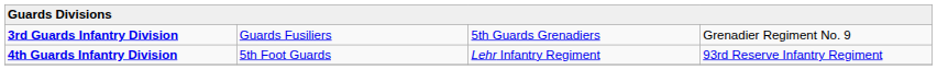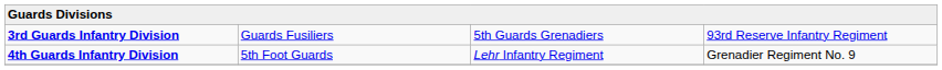 <table class="wikitable">
 <tr>
 <td style="background:#efefef;" style="text-align: center;" colspan="4"><strong>Guards Divisions</strong></td>
 </tr>
 <tr>
 <td width="20%"><strong><a href='#'>3rd Guards Infantry Division</a></strong></td>
 <td width="20%"><a href='#'>Guards Fusiliers</a></td>
 <td><a href='#'>5th Guards Grenadiers</a></td>
-<td width="20%">Grenadier Regiment No. 9</td>
+<td><a href='#'>93rd Reserve Infantry Regiment</a></td>
 </tr>
 <tr>
 <td><strong><a href='#'>4th Guards Infantry Division</a></strong></td>
 <td><a href='#'>5th Foot Guards</a></td>
 <td width="20%"><a href='#'><em>Lehr</em> Infantry Regiment</a></td>
-<td><a href='#'>93rd Reserve Infantry Regiment</a></td>
+<td width="20%">Grenadier Regiment No. 9</td>
 </tr>
 <tr>
 </tr>
 </table>
